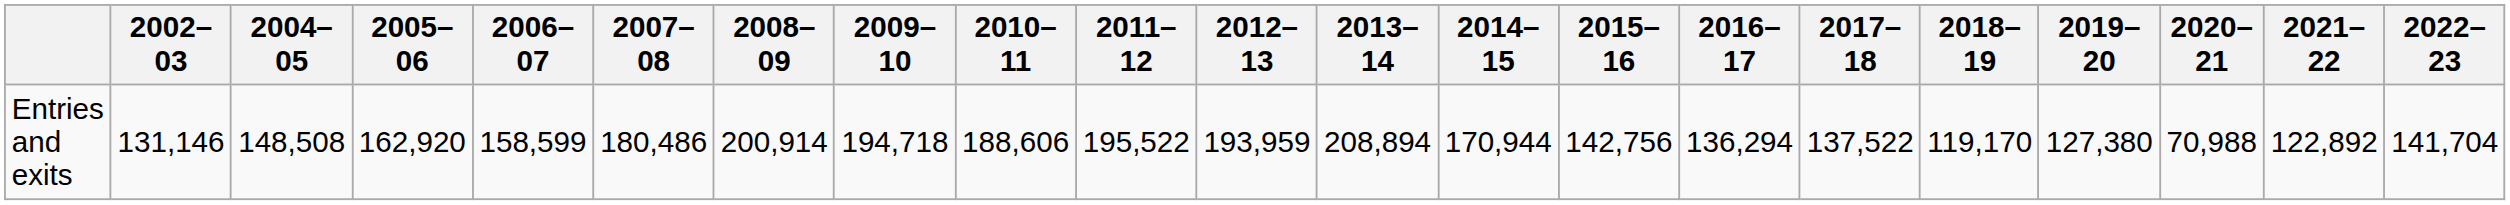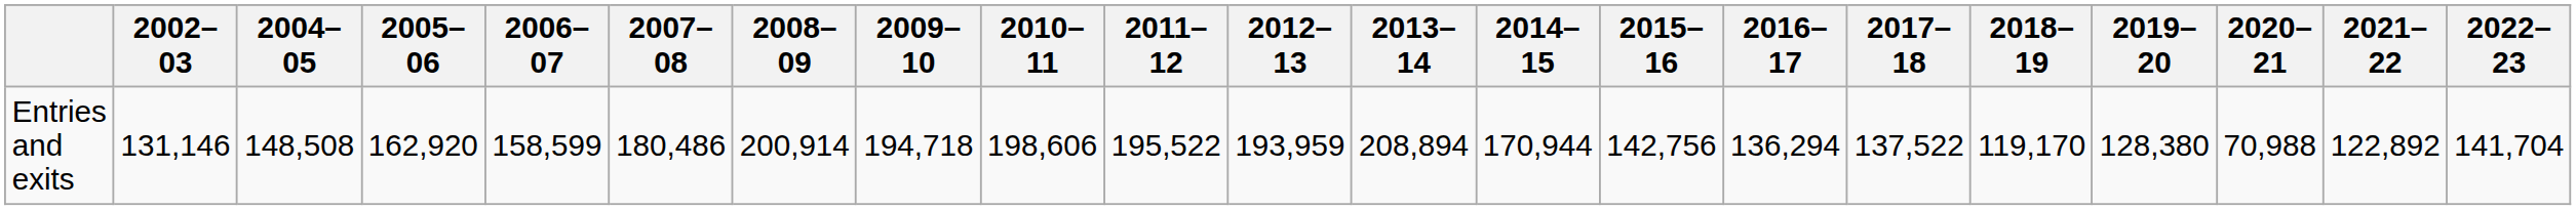 <table class="wikitable">
 <tr>
 <th></th>
 <th>2002–03</th>
 <th>2004–05</th>
 <th>2005–06</th>
 <th>2006–07</th>
 <th>2007–08</th>
 <th>2008–09</th>
 <th>2009–10</th>
 <th>2010–11</th>
 <th>2011–12</th>
 <th>2012–13</th>
 <th>2013–14</th>
 <th>2014–15</th>
 <th>2015–16</th>
 <th>2016–17</th>
 <th>2017–18</th>
 <th>2018–19</th>
 <th>2019–20</th>
 <th>2020–21</th>
 <th>2021–22</th>
 <th>2022–23</th>
 </tr>
 <tr>
 <td>Entries and exits</td>
 <td>131,146</td>
 <td>148,508</td>
 <td>162,920</td>
 <td>158,599</td>
 <td>180,486</td>
 <td>200,914</td>
 <td>194,718</td>
-<td>188,606</td>
+<td>198,606</td>
 <td>195,522</td>
 <td>193,959</td>
 <td>208,894</td>
 <td>170,944</td>
 <td>142,756</td>
 <td>136,294</td>
 <td>137,522</td>
 <td>119,170</td>
-<td>127,380</td>
+<td>128,380</td>
 <td>70,988</td>
 <td>122,892</td>
 <td>141,704</td>
 </tr>
 </table>
